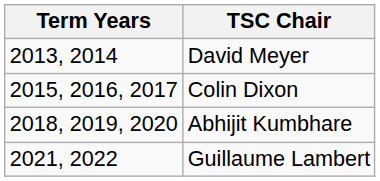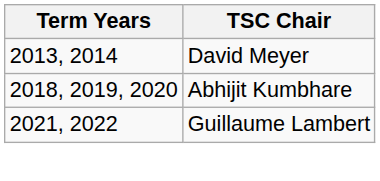 <table class="wikitable">
 <tr>
 <th>Term Years</th>
 <th>TSC Chair</th>
 </tr>
 <tr>
 <td>2013, 2014</td>
 <td>David Meyer</td>
 </tr>
 <tr>
-<td>2015, 2016, 2017</td>
-<td>Colin Dixon</td>
-</tr>
-<tr>
 <td>2018, 2019, 2020</td>
 <td>Abhijit Kumbhare</td>
 </tr>
 <tr>
 <td>2021, 2022</td>
 <td>Guillaume Lambert</td>
 </tr>
 </table>
